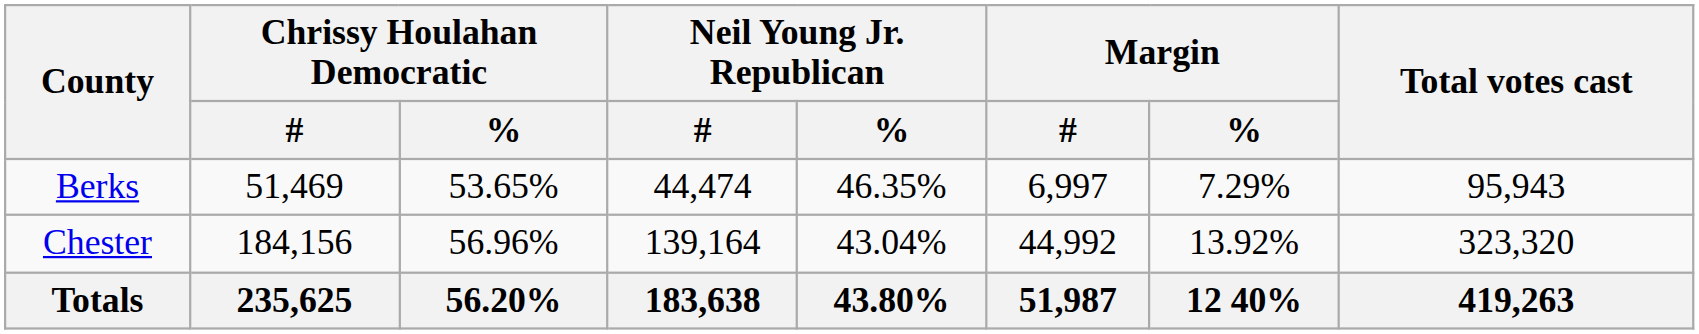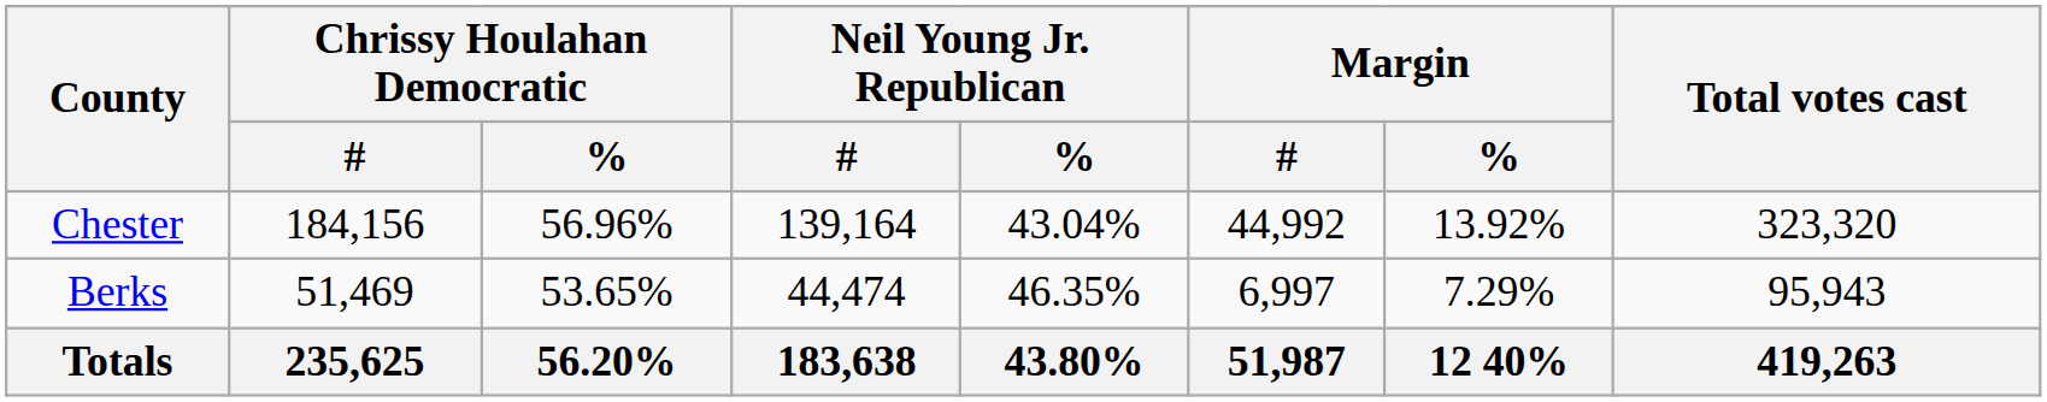 <table width="60%"  class="wikitable sortable" style="text-align:center">
 <tr>
 <th rowspan="2">County</th>
 <th style="text-align:center;" colspan="2">Chrissy Houlahan<br>Democratic</th>
 <th style="text-align:center;" colspan="2">Neil Young Jr.<br>Republican</th>
 <th style="text-align:center;" colspan="2">Margin</th>
 <th rowspan="2" style="text-align:center;">Total votes cast</th>
 </tr>
 <tr>
 <th style="text-align:center;" data-sort-type="number">#</th>
 <th style="text-align:center;" data-sort-type="number">%</th>
 <th style="text-align:center;" data-sort-type="number">#</th>
 <th style="text-align:center;" data-sort-type="number">%</th>
 <th style="text-align:center;" data-sort-type="number">#</th>
 <th style="text-align:center;" data-sort-type="number">%</th>
 </tr>
 <tr style="text-align:center;">
+<td><a href='#'>Chester</a></td>
+<td>184,156</td>
+<td>56.96%</td>
+<td>139,164</td>
+<td>43.04%</td>
+<td>44,992</td>
+<td>13.92%</td>
+<td>323,320</td>
+</tr>
+<tr style="text-align:center;">
 <td><a href='#'>Berks</a></td>
 <td>51,469</td>
 <td>53.65%</td>
 <td>44,474</td>
 <td>46.35%</td>
 <td>6,997</td>
 <td>7.29%</td>
 <td>95,943</td>
-</tr>
-<tr style="text-align:center;">
-<td><a href='#'>Chester</a></td>
-<td>184,156</td>
-<td>56.96%</td>
-<td>139,164</td>
-<td>43.04%</td>
-<td>44,992</td>
-<td>13.92%</td>
-<td>323,320</td>
 </tr>
 <tr style="text-align:center;">
 <th>Totals</th>
 <th>235,625</th>
 <th>56.20%</th>
 <th>183,638</th>
 <th>43.80%</th>
 <th>51,987</th>
 <th>12 40%</th>
 <th>419,263</th>
 </tr>
 </table>
